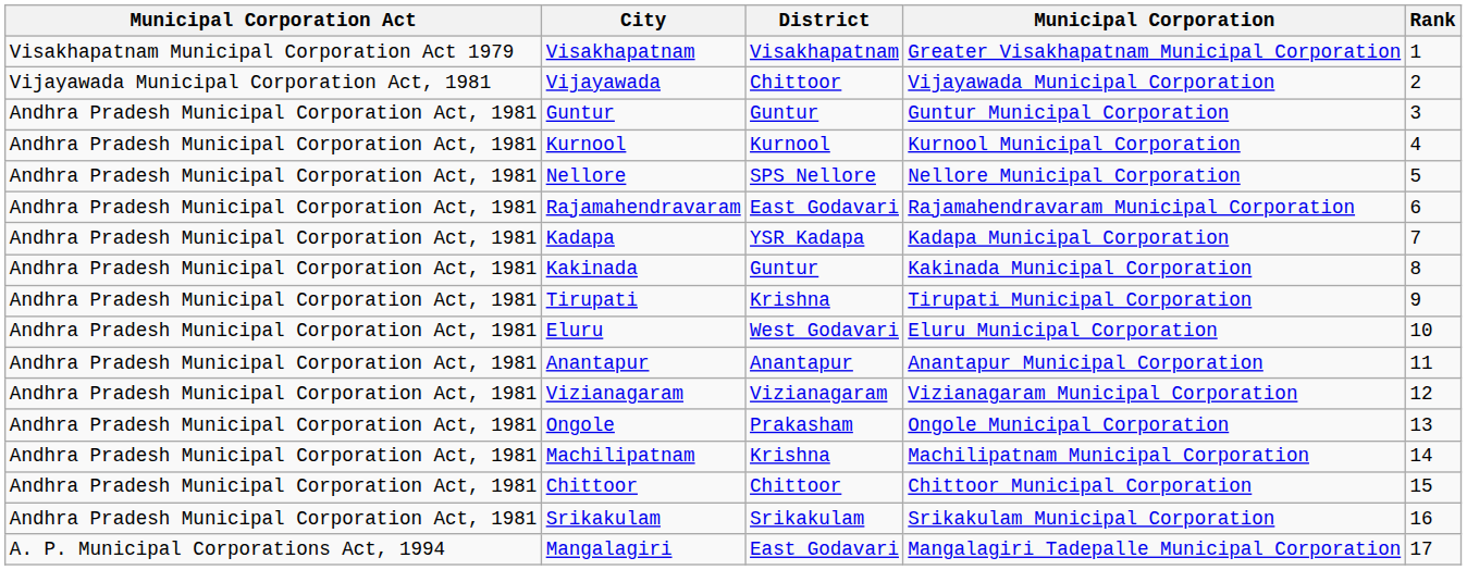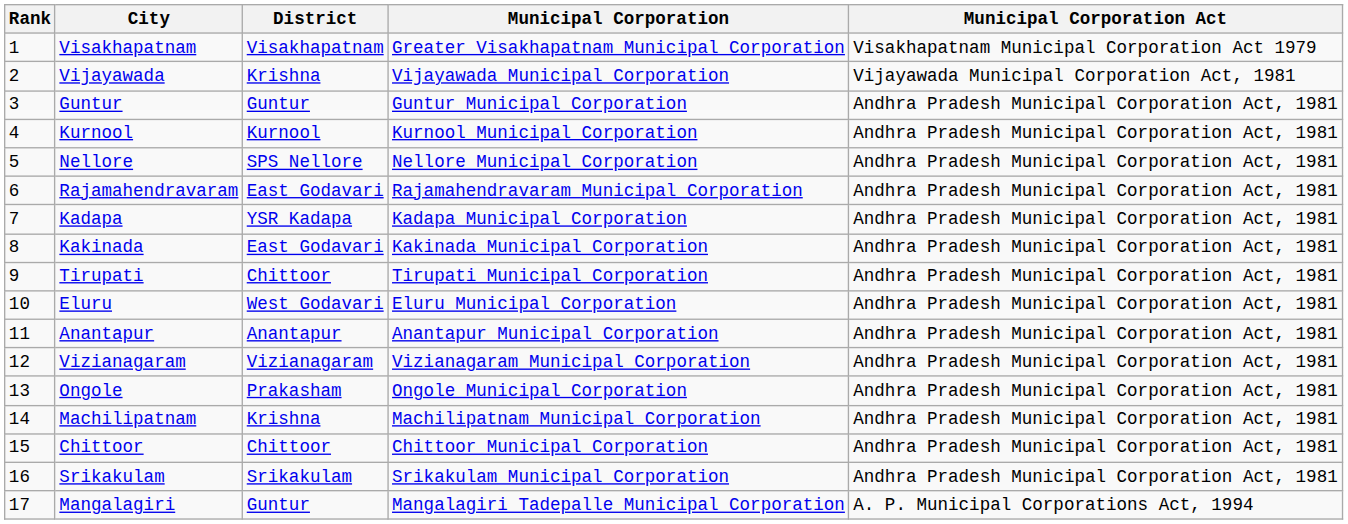 <table class="wikitable sortable">
 <tr>
-<th>Municipal Corporation Act</th>
+<th>Rank</th>
 <th>City</th>
 <th>District</th>
 <th>Municipal Corporation</th>
-<th>Rank</th>
+<th>Municipal Corporation Act</th>
 </tr>
 <tr>
-<td>Visakhapatnam Municipal Corporation Act 1979</td>
+<td>1</td>
 <td><a href='#'>Visakhapatnam</a></td>
 <td><a href='#'>Visakhapatnam</a></td>
 <td><a href='#'>Greater Visakhapatnam Municipal Corporation</a></td>
-<td>1</td>
+<td>Visakhapatnam Municipal Corporation Act 1979</td>
 </tr>
 <tr>
+<td>2</td>
+<td><a href='#'>Vijayawada</a></td>
+<td><a href='#'>Krishna</a></td>
+<td><a href='#'>Vijayawada Municipal Corporation</a></td>
 <td>Vijayawada Municipal Corporation Act, 1981</td>
-<td><a href='#'>Vijayawada</a></td>
-<td><a href='#'>Chittoor</a></td>
-<td><a href='#'>Vijayawada Municipal Corporation</a></td>
-<td>2</td>
 </tr>
 <tr>
-<td>Andhra Pradesh Municipal Corporation Act, 1981</td>
+<td>3</td>
 <td><a href='#'>Guntur</a></td>
 <td><a href='#'>Guntur</a></td>
 <td><a href='#'>Guntur Municipal Corporation</a></td>
-<td>3</td>
+<td>Andhra Pradesh Municipal Corporation Act, 1981</td>
 </tr>
 <tr>
-<td>Andhra Pradesh Municipal Corporation Act, 1981</td>
+<td>4</td>
 <td><a href='#'>Kurnool</a></td>
 <td><a href='#'>Kurnool</a></td>
 <td><a href='#'>Kurnool Municipal Corporation</a></td>
-<td>4</td>
+<td>Andhra Pradesh Municipal Corporation Act, 1981</td>
 </tr>
 <tr>
-<td>Andhra Pradesh Municipal Corporation Act, 1981</td>
+<td>5</td>
 <td><a href='#'>Nellore</a></td>
 <td><a href='#'>SPS Nellore</a></td>
 <td><a href='#'>Nellore Municipal Corporation</a></td>
-<td>5</td>
+<td>Andhra Pradesh Municipal Corporation Act, 1981</td>
 </tr>
 <tr>
-<td>Andhra Pradesh Municipal Corporation Act, 1981</td>
+<td>6</td>
 <td><a href='#'>Rajamahendravaram</a></td>
 <td><a href='#'>East Godavari</a></td>
 <td><a href='#'>Rajamahendravaram Municipal Corporation</a></td>
-<td>6</td>
+<td>Andhra Pradesh Municipal Corporation Act, 1981</td>
 </tr>
 <tr>
-<td>Andhra Pradesh Municipal Corporation Act, 1981</td>
+<td>7</td>
 <td><a href='#'>Kadapa</a></td>
 <td><a href='#'>YSR Kadapa</a></td>
 <td><a href='#'>Kadapa Municipal Corporation</a></td>
-<td>7</td>
+<td>Andhra Pradesh Municipal Corporation Act, 1981</td>
 </tr>
 <tr>
+<td>8</td>
+<td><a href='#'>Kakinada</a></td>
+<td><a href='#'>East Godavari</a></td>
+<td><a href='#'>Kakinada Municipal Corporation</a></td>
 <td>Andhra Pradesh Municipal Corporation Act, 1981</td>
-<td><a href='#'>Kakinada</a></td>
-<td><a href='#'>Guntur</a></td>
-<td><a href='#'>Kakinada Municipal Corporation</a></td>
-<td>8</td>
 </tr>
 <tr>
+<td>9</td>
+<td><a href='#'>Tirupati</a></td>
+<td><a href='#'>Chittoor</a></td>
+<td><a href='#'>Tirupati Municipal Corporation</a></td>
 <td>Andhra Pradesh Municipal Corporation Act, 1981</td>
-<td><a href='#'>Tirupati</a></td>
-<td><a href='#'>Krishna</a></td>
-<td><a href='#'>Tirupati Municipal Corporation</a></td>
-<td>9</td>
 </tr>
 <tr>
-<td>Andhra Pradesh Municipal Corporation Act, 1981</td>
+<td>10</td>
 <td><a href='#'>Eluru</a></td>
 <td><a href='#'>West Godavari</a></td>
 <td><a href='#'>Eluru Municipal Corporation</a></td>
-<td>10</td>
+<td>Andhra Pradesh Municipal Corporation Act, 1981</td>
 </tr>
 <tr>
-<td>Andhra Pradesh Municipal Corporation Act, 1981</td>
+<td>11</td>
 <td><a href='#'>Anantapur</a></td>
 <td><a href='#'>Anantapur</a></td>
 <td><a href='#'>Anantapur Municipal Corporation</a></td>
-<td>11</td>
+<td>Andhra Pradesh Municipal Corporation Act, 1981</td>
 </tr>
 <tr>
-<td>Andhra Pradesh Municipal Corporation Act, 1981</td>
+<td>12</td>
 <td><a href='#'>Vizianagaram</a></td>
 <td><a href='#'>Vizianagaram</a></td>
 <td><a href='#'>Vizianagaram Municipal Corporation</a></td>
-<td>12</td>
+<td>Andhra Pradesh Municipal Corporation Act, 1981</td>
 </tr>
 <tr>
-<td>Andhra Pradesh Municipal Corporation Act, 1981</td>
+<td>13</td>
 <td><a href='#'>Ongole</a></td>
 <td><a href='#'>Prakasham</a></td>
 <td><a href='#'>Ongole Municipal Corporation</a></td>
-<td>13</td>
+<td>Andhra Pradesh Municipal Corporation Act, 1981</td>
 </tr>
 <tr>
-<td>Andhra Pradesh Municipal Corporation Act, 1981</td>
+<td>14</td>
 <td><a href='#'>Machilipatnam</a></td>
 <td><a href='#'>Krishna</a></td>
 <td><a href='#'>Machilipatnam Municipal Corporation</a></td>
-<td>14</td>
+<td>Andhra Pradesh Municipal Corporation Act, 1981</td>
 </tr>
 <tr>
-<td>Andhra Pradesh Municipal Corporation Act, 1981</td>
+<td>15</td>
 <td><a href='#'>Chittoor</a></td>
 <td><a href='#'>Chittoor</a></td>
 <td><a href='#'>Chittoor Municipal Corporation</a></td>
-<td>15</td>
+<td>Andhra Pradesh Municipal Corporation Act, 1981</td>
 </tr>
 <tr>
-<td>Andhra Pradesh Municipal Corporation Act, 1981</td>
+<td>16</td>
 <td><a href='#'>Srikakulam</a></td>
 <td><a href='#'>Srikakulam</a></td>
 <td><a href='#'>Srikakulam Municipal Corporation</a></td>
-<td>16</td>
+<td>Andhra Pradesh Municipal Corporation Act, 1981</td>
 </tr>
 <tr>
+<td>17</td>
+<td><a href='#'>Mangalagiri</a></td>
+<td><a href='#'>Guntur</a></td>
+<td><a href='#'>Mangalagiri Tadepalle Municipal Corporation</a></td>
 <td>A. P. Municipal Corporations Act, 1994</td>
-<td><a href='#'>Mangalagiri</a></td>
-<td><a href='#'>East Godavari</a></td>
-<td><a href='#'>Mangalagiri Tadepalle Municipal Corporation</a></td>
-<td>17</td>
 </tr>
 </table>
